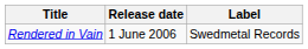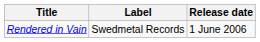 <table class="wikitable">
 <tr>
 <th>Title</th>
+<th>Label</th>
 <th>Release date</th>
-<th>Label</th>
 </tr>
 <tr>
 <td><em><a href='#'>Rendered in Vain</a></em></td>
+<td>Swedmetal Records</td>
 <td>1 June 2006</td>
-<td>Swedmetal Records</td>
 </tr>
 </table>
